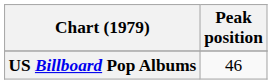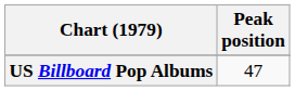 <table class="wikitable sortable plainrowheaders">
 <tr>
 <th scope="col">Chart (1979)</th>
 <th scope="col">Peak<br>position</th>
 </tr>
 <tr>
 </tr>
 <tr>
 <th scope="row">US <em><a href='#'>Billboard</a></em> Pop Albums</th>
-<td align="center">46</td>
+<td align="center">47</td>
 </tr>
 </table>
